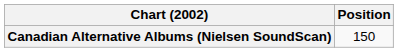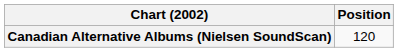 <table class="wikitable plainrowheaders">
 <tr>
 <th scope="col">Chart (2002)</th>
 <th scope="col">Position</th>
 </tr>
 <tr>
 <th scope="row">Canadian Alternative Albums (Nielsen SoundScan)</th>
-<td align=center>150</td>
+<td align=center>120</td>
 </tr>
 </table>
